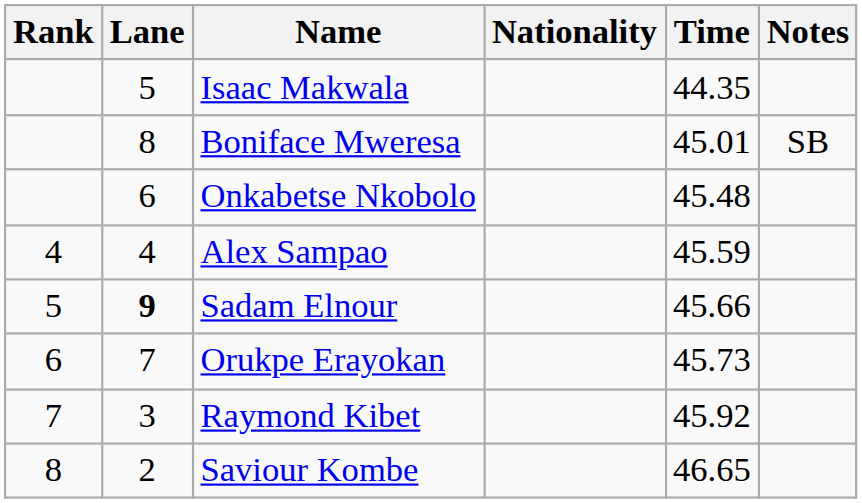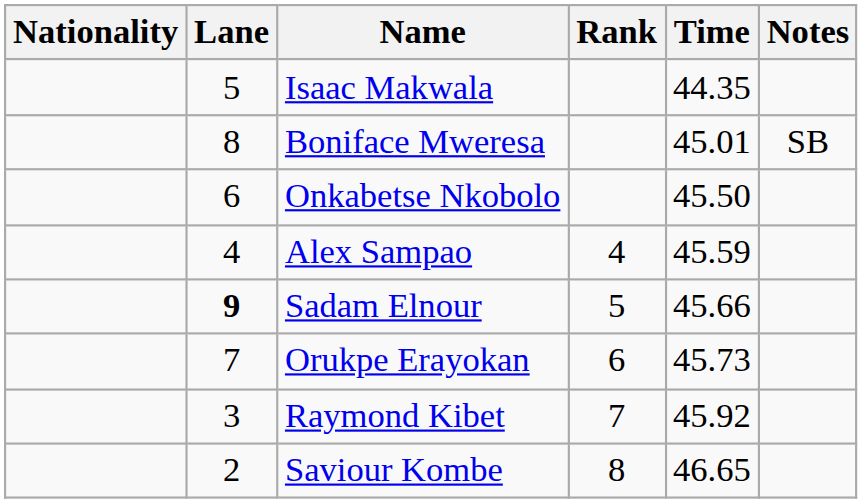 <table class="wikitable sortable" style="text-align:center">
 <tr>
-<th>Rank</th>
+<th>Nationality</th>
 <th>Lane</th>
 <th>Name</th>
-<th>Nationality</th>
+<th>Rank</th>
 <th>Time</th>
 <th>Notes</th>
 </tr>
 <tr>
-<td></td>
+<td align=left></td>
 <td>5</td>
 <td align=left><a href='#'>Isaac Makwala</a></td>
-<td align=left></td>
+<td></td>
 <td>44.35</td>
 <td></td>
 </tr>
 <tr>
-<td></td>
+<td align=left></td>
 <td>8</td>
 <td align=left><a href='#'>Boniface Mweresa</a></td>
-<td align=left></td>
+<td></td>
 <td>45.01</td>
 <td>SB</td>
 </tr>
 <tr>
-<td></td>
+<td align=left></td>
 <td>6</td>
 <td align=left><a href='#'>Onkabetse Nkobolo</a></td>
-<td align=left></td>
-<td>45.48</td>
+<td></td>
+<td>45.50</td>
 <td></td>
 </tr>
 <tr>
-<td>4</td>
+<td align=left></td>
 <td>4</td>
 <td align=left><a href='#'>Alex Sampao</a></td>
-<td align=left></td>
+<td>4</td>
 <td>45.59</td>
 <td></td>
 </tr>
 <tr>
-<td>5</td>
+<td align=left></td>
 <td><strong>9</strong></td>
 <td align=left><a href='#'>Sadam Elnour</a></td>
-<td align=left></td>
+<td>5</td>
 <td>45.66</td>
 <td></td>
 </tr>
 <tr>
-<td>6</td>
+<td align=left></td>
 <td>7</td>
 <td align=left><a href='#'>Orukpe Erayokan</a></td>
-<td align=left></td>
+<td>6</td>
 <td>45.73</td>
 <td></td>
 </tr>
 <tr>
-<td>7</td>
+<td align=left></td>
 <td>3</td>
 <td align=left><a href='#'>Raymond Kibet</a></td>
-<td align=left></td>
+<td>7</td>
 <td>45.92</td>
 <td></td>
 </tr>
 <tr>
-<td>8</td>
+<td align=left></td>
 <td>2</td>
 <td align=left><a href='#'>Saviour Kombe</a></td>
-<td align=left></td>
+<td>8</td>
 <td>46.65</td>
 <td></td>
 </tr>
 </table>
